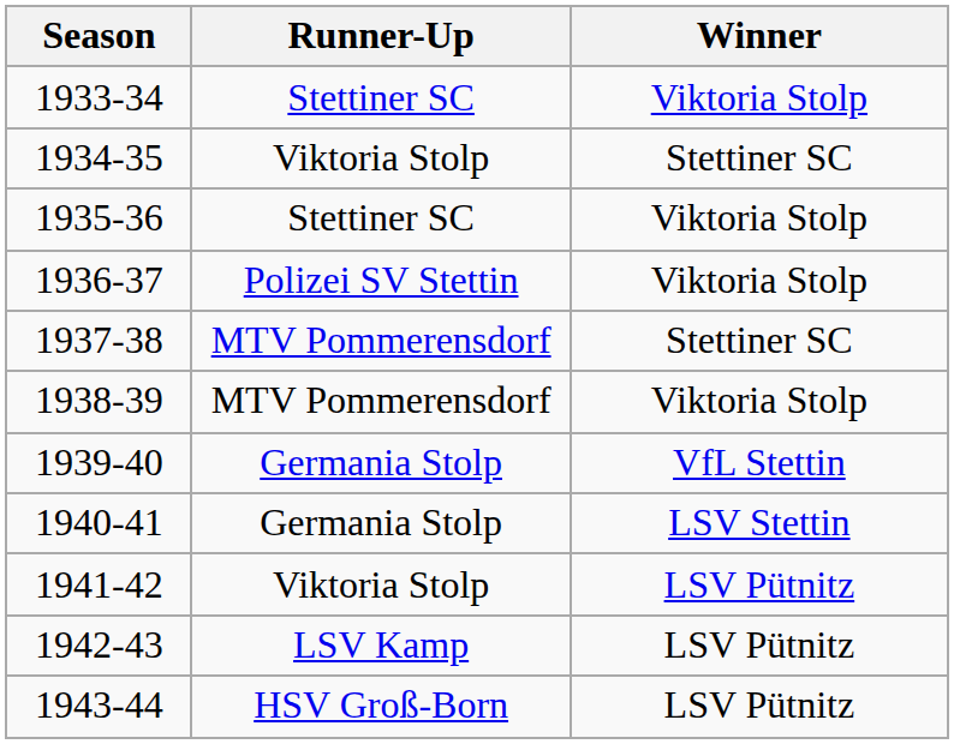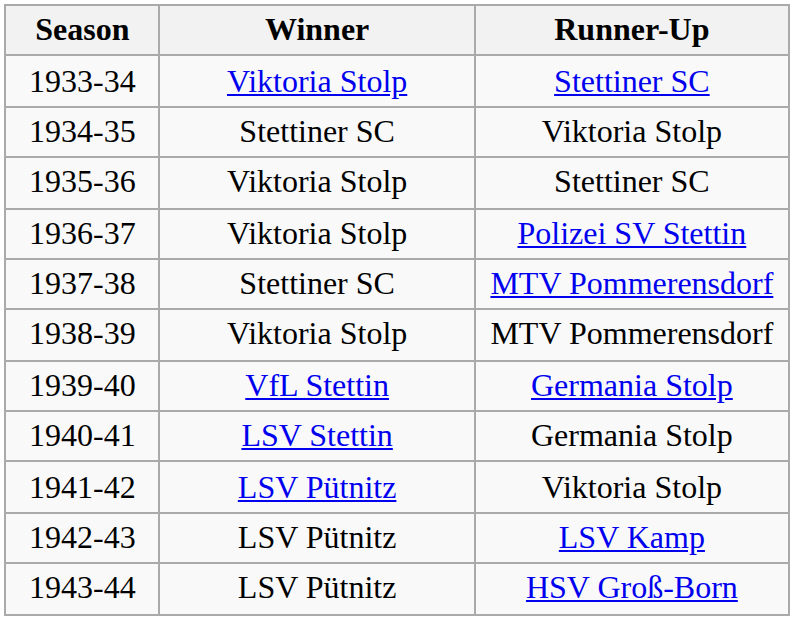 <table class="wikitable">
 <tr align="center" bgcolor="#dfdfdf">
 <th width="70">Season</th>
+<th width="150">Winner</th>
 <th width="150">Runner-Up</th>
-<th width="150">Winner</th>
 </tr>
 <tr align="center">
 <td>1933-34</td>
+<td><a href='#'>Viktoria Stolp</a></td>
 <td><a href='#'>Stettiner SC</a></td>
-<td><a href='#'>Viktoria Stolp</a></td>
 </tr>
 <tr align="center">
 <td>1934-35</td>
+<td>Stettiner SC</td>
+<td>Viktoria Stolp</td>
+</tr>
+<tr align="center">
+<td>1935-36</td>
 <td>Viktoria Stolp</td>
 <td>Stettiner SC</td>
 </tr>
 <tr align="center">
-<td>1935-36</td>
+<td>1936-37</td>
+<td>Viktoria Stolp</td>
+<td><a href='#'>Polizei SV Stettin</a></td>
+</tr>
+<tr align="center">
+<td>1937-38</td>
 <td>Stettiner SC</td>
+<td><a href='#'>MTV Pommerensdorf</a></td>
+</tr>
+<tr align="center">
+<td>1938-39</td>
+<td>Viktoria Stolp</td>
+<td>MTV Pommerensdorf</td>
+</tr>
+<tr align="center">
+<td>1939-40</td>
+<td><a href='#'>VfL Stettin</a></td>
+<td><a href='#'>Germania Stolp</a></td>
+</tr>
+<tr align="center">
+<td>1940-41</td>
+<td><a href='#'>LSV Stettin</a></td>
+<td>Germania Stolp</td>
+</tr>
+<tr align="center">
+<td>1941-42</td>
+<td><a href='#'>LSV Pütnitz</a></td>
 <td>Viktoria Stolp</td>
 </tr>
 <tr align="center">
-<td>1936-37</td>
-<td><a href='#'>Polizei SV Stettin</a></td>
-<td>Viktoria Stolp</td>
-</tr>
-<tr align="center">
-<td>1937-38</td>
-<td><a href='#'>MTV Pommerensdorf</a></td>
-<td>Stettiner SC</td>
-</tr>
-<tr align="center">
-<td>1938-39</td>
-<td>MTV Pommerensdorf</td>
-<td>Viktoria Stolp</td>
-</tr>
-<tr align="center">
-<td>1939-40</td>
-<td><a href='#'>Germania Stolp</a></td>
-<td><a href='#'>VfL Stettin</a></td>
-</tr>
-<tr align="center">
-<td>1940-41</td>
-<td>Germania Stolp</td>
-<td><a href='#'>LSV Stettin</a></td>
-</tr>
-<tr align="center">
-<td>1941-42</td>
-<td>Viktoria Stolp</td>
-<td><a href='#'>LSV Pütnitz</a></td>
-</tr>
-<tr align="center">
 <td>1942-43</td>
+<td>LSV Pütnitz</td>
 <td><a href='#'>LSV Kamp</a></td>
-<td>LSV Pütnitz</td>
 </tr>
 <tr align="center">
 <td>1943-44</td>
+<td>LSV Pütnitz</td>
 <td><a href='#'>HSV Groß-Born</a></td>
-<td>LSV Pütnitz</td>
 </tr>
 </table>
